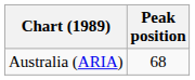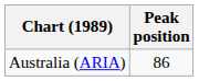 <table class="wikitable sortable plainrowheaders" style="text-align:center">
 <tr>
 <th scope="col">Chart (1989)</th>
 <th scope="col">Peak<br> position</th>
 </tr>
 <tr>
 <td>Australia (<a href='#'>ARIA</a>)</td>
-<td style="text-align:center;">68</td>
+<td style="text-align:center;">86</td>
 </tr>
 </table>
